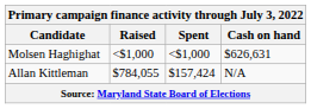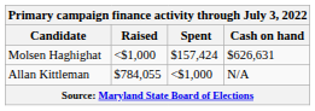 <table class="wikitable sortable">
 <tr>
 <th colspan="4">Primary campaign finance activity through July 3, 2022</th>
 </tr>
 <tr>
 <th>Candidate</th>
 <th>Raised</th>
 <th>Spent</th>
 <th>Cash on hand</th>
 </tr>
 <tr>
 <td data-sort-value="Haghighat, Molsen">Molsen Haghighat</td>
 <td data-sort-value=$1><$1,000</td>
-<td data-sort-value=$1><$1,000</td>
+<td>$157,424</td>
 <td>$626,631</td>
 </tr>
 <tr>
 <td data-sort-value="Kittleman, Allan">Allan Kittleman</td>
 <td>$784,055</td>
-<td>$157,424</td>
+<td data-sort-value=$1><$1,000</td>
 <td data-sort-value=$1>N/A</td>
 </tr>
 <tr>
 <th colspan="4"><small>Source: <a href='#'>Maryland State Board of Elections</a></small></th>
 </tr>
 </table>
